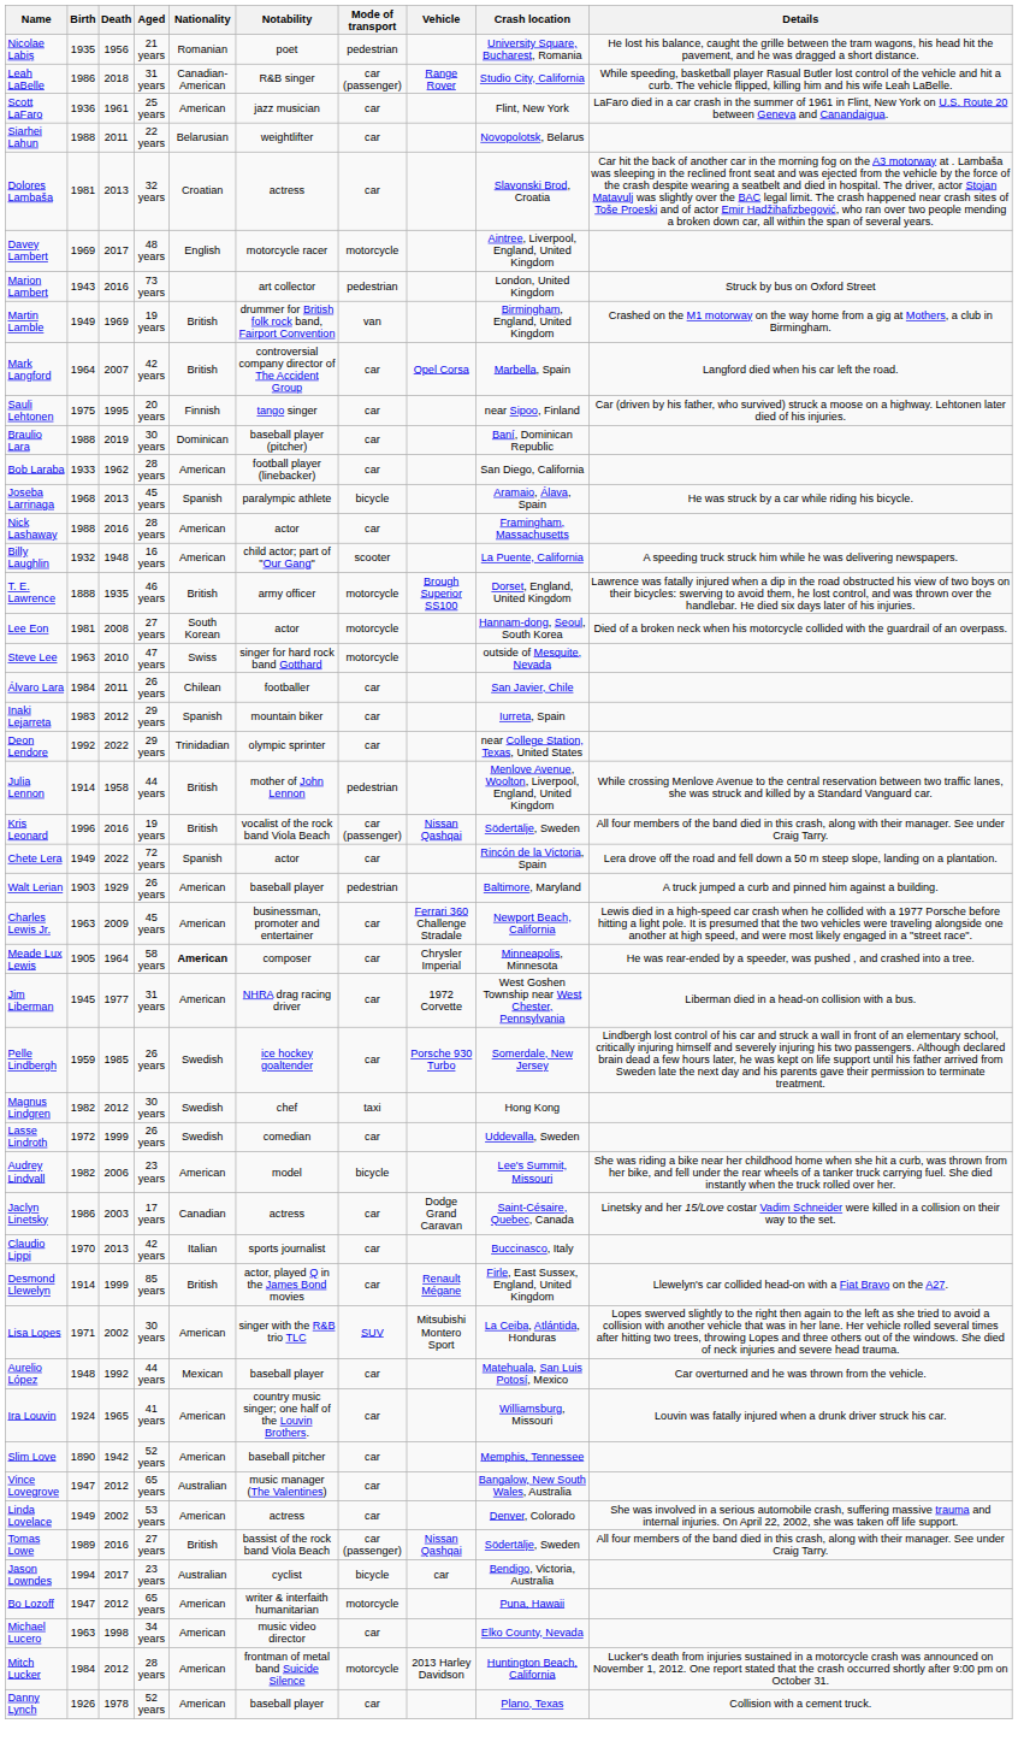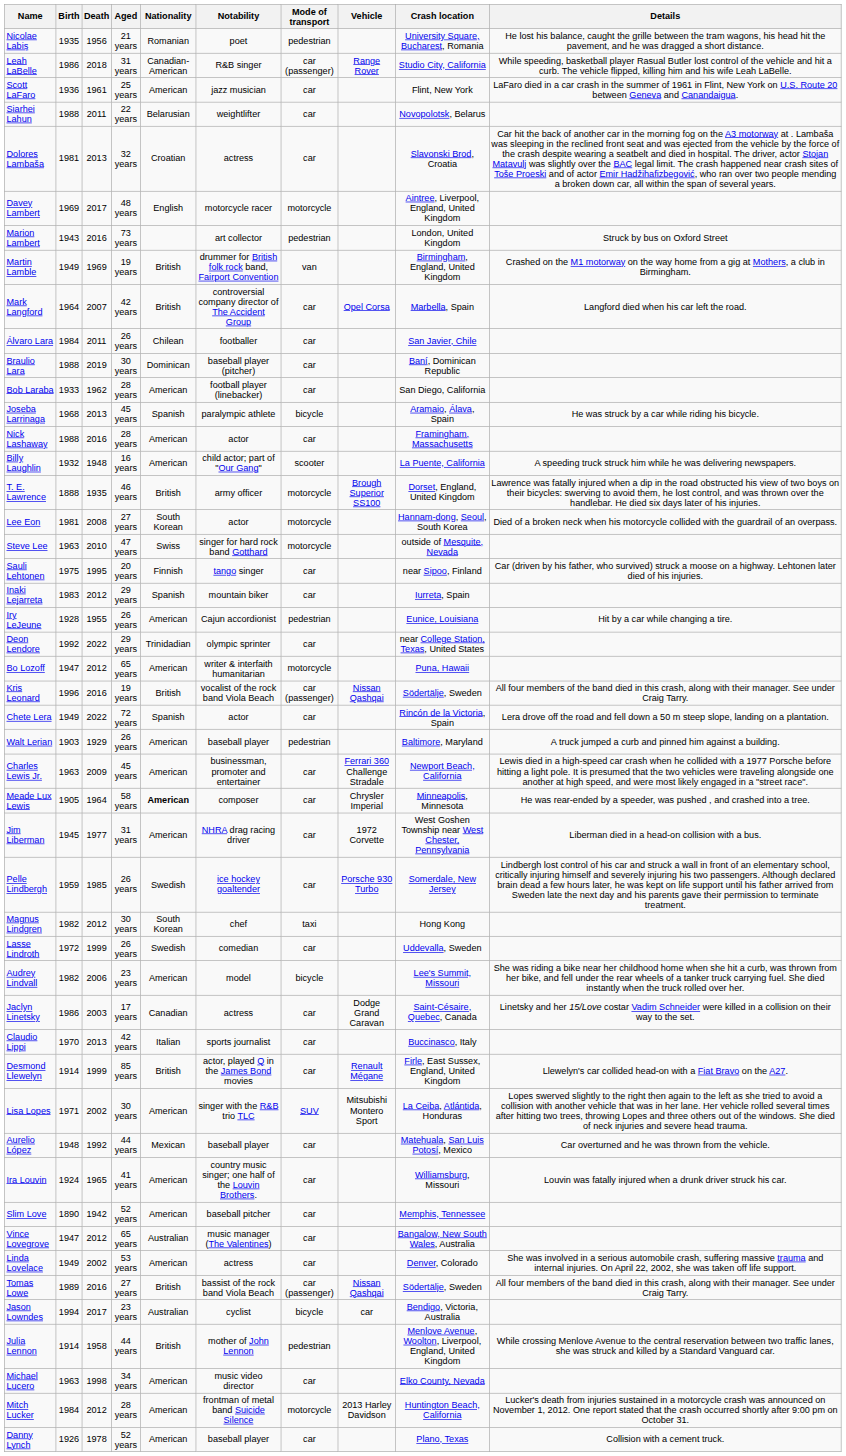 <table class="wikitable sortable" style="text-align:center; font-size:85%">
 <tr>
 <th>Name</th>
 <th>Birth</th>
 <th>Death</th>
 <th>Aged</th>
 <th>Nationality</th>
 <th>Notability</th>
 <th>Mode of transport</th>
 <th>Vehicle</th>
 <th>Crash location</th>
 <th>Details</th>
 </tr>
 <tr>
 <td align="left"><a href='#'>Nicolae Labiș</a></td>
 <td>1935</td>
 <td>1956</td>
 <td>21 years</td>
 <td>Romanian</td>
 <td>poet</td>
 <td>pedestrian</td>
 <td></td>
 <td><a href='#'>University Square, Bucharest</a>, Romania</td>
 <td>He lost his balance, caught the grille between the tram wagons, his head hit the pavement, and he was dragged a short distance.</td>
 </tr>
 <tr>
 <td align="left"><a href='#'>Leah LaBelle</a></td>
 <td>1986</td>
 <td>2018</td>
 <td>31 years</td>
 <td>Canadian-American</td>
 <td>R&B singer</td>
 <td>car (passenger)</td>
 <td><a href='#'>Range Rover</a></td>
 <td><a href='#'>Studio City, California</a></td>
 <td>While speeding, basketball player Rasual Butler lost control of the vehicle and hit a curb. The vehicle flipped, killing him and his wife Leah LaBelle.</td>
 </tr>
 <tr>
 <td align="left"><a href='#'>Scott LaFaro</a></td>
 <td>1936</td>
 <td>1961</td>
 <td>25 years</td>
 <td>American</td>
 <td>jazz musician</td>
 <td>car</td>
 <td></td>
 <td>Flint, New York</td>
 <td>LaFaro died in a car crash in the summer of 1961 in Flint, New York on <a href='#'>U.S. Route 20</a> between <a href='#'>Geneva</a> and <a href='#'>Canandaigua</a>.</td>
 </tr>
 <tr>
 <td align="left"><a href='#'>Siarhei Lahun</a></td>
 <td>1988</td>
 <td>2011</td>
 <td>22 years</td>
 <td>Belarusian</td>
 <td>weightlifter</td>
 <td>car</td>
 <td></td>
 <td><a href='#'>Novopolotsk</a>, Belarus</td>
 <td></td>
 </tr>
 <tr>
 <td align="left"><a href='#'>Dolores Lambaša</a></td>
 <td>1981</td>
 <td>2013</td>
 <td>32 years</td>
 <td>Croatian</td>
 <td>actress</td>
 <td>car</td>
 <td></td>
 <td><a href='#'>Slavonski Brod</a>, Croatia</td>
 <td>Car hit the back of another car in the morning fog on the <a href='#'>A3 motorway</a> at . Lambaša was sleeping in the reclined front seat and was ejected from the vehicle by the force of the crash despite wearing a seatbelt and died in hospital. The driver, actor <a href='#'>Stojan Matavulj</a> was slightly over the <a href='#'>BAC</a> legal limit. The crash happened near crash sites of <a href='#'>Toše Proeski</a> and of actor <a href='#'>Emir Hadžihafizbegović</a>, who ran over two people mending a broken down car, all within the span of several years.</td>
 </tr>
 <tr>
 <td align="left"><a href='#'>Davey Lambert</a></td>
 <td>1969</td>
 <td>2017</td>
 <td>48 years</td>
 <td>English</td>
 <td>motorcycle racer</td>
 <td>motorcycle</td>
 <td></td>
 <td><a href='#'>Aintree</a>, Liverpool, England, United Kingdom</td>
 <td></td>
 </tr>
 <tr>
 <td align="left"><a href='#'>Marion Lambert</a></td>
 <td>1943</td>
 <td>2016</td>
 <td>73 years</td>
 <td></td>
 <td>art collector</td>
 <td>pedestrian</td>
 <td></td>
 <td>London, United Kingdom</td>
 <td>Struck by bus on Oxford Street</td>
 </tr>
 <tr>
 <td align="left"><a href='#'>Martin Lamble</a></td>
 <td>1949</td>
 <td>1969</td>
 <td>19 years</td>
 <td>British</td>
 <td>drummer for <a href='#'>British folk rock</a> band, <a href='#'>Fairport Convention</a></td>
 <td>van</td>
 <td></td>
 <td><a href='#'>Birmingham</a>, England, United Kingdom</td>
 <td>Crashed on the <a href='#'>M1 motorway</a> on the way home from a gig at <a href='#'>Mothers</a>, a club in Birmingham.</td>
 </tr>
 <tr>
 <td align="left"><a href='#'>Mark Langford</a></td>
 <td>1964</td>
 <td>2007</td>
 <td>42 years</td>
 <td>British</td>
 <td>controversial company director of <a href='#'>The Accident Group</a></td>
 <td>car</td>
 <td><a href='#'>Opel Corsa</a></td>
 <td><a href='#'>Marbella</a>, Spain</td>
 <td>Langford died when his car left the road.</td>
 </tr>
 <tr>
-<td align="left"><a href='#'>Sauli Lehtonen</a></td>
-<td>1975</td>
-<td>1995</td>
-<td>20 years</td>
-<td>Finnish</td>
-<td><a href='#'>tango</a> singer</td>
+<td align="left"><a href='#'>Álvaro Lara</a></td>
+<td>1984</td>
+<td>2011</td>
+<td>26 years</td>
+<td>Chilean</td>
+<td>footballer</td>
 <td>car</td>
 <td></td>
-<td>near <a href='#'>Sipoo</a>, Finland</td>
-<td>Car (driven by his father, who survived) struck a moose on a highway. Lehtonen later died of his injuries.</td>
+<td><a href='#'>San Javier, Chile</a></td>
+<td></td>
 </tr>
 <tr>
 <td align="left"><a href='#'>Braulio Lara</a></td>
 <td>1988</td>
 <td>2019</td>
 <td>30 years</td>
 <td>Dominican</td>
 <td>baseball player (pitcher)</td>
 <td>car</td>
 <td></td>
 <td><a href='#'>Baní</a>, Dominican Republic</td>
 <td></td>
 </tr>
 <tr>
 <td align="left"><a href='#'>Bob Laraba</a></td>
 <td>1933</td>
 <td>1962</td>
 <td>28 years</td>
 <td>American</td>
 <td>football player (linebacker)</td>
 <td>car</td>
 <td></td>
 <td>San Diego, California</td>
 <td></td>
 </tr>
 <tr>
 <td align="left"><a href='#'>Joseba Larrinaga</a></td>
 <td>1968</td>
 <td>2013</td>
 <td>45 years</td>
 <td>Spanish</td>
 <td>paralympic athlete</td>
 <td>bicycle</td>
 <td></td>
 <td><a href='#'>Aramaio</a>, <a href='#'>Álava</a>, Spain</td>
 <td>He was struck by a car while riding his bicycle.</td>
 </tr>
 <tr>
 <td align="left"><a href='#'>Nick Lashaway</a></td>
 <td>1988</td>
 <td>2016</td>
 <td>28 years</td>
 <td>American</td>
 <td>actor</td>
 <td>car</td>
 <td></td>
 <td><a href='#'>Framingham, Massachusetts</a></td>
 <td></td>
 </tr>
 <tr>
 <td align="left"><a href='#'>Billy Laughlin</a></td>
 <td>1932</td>
 <td>1948</td>
 <td>16 years</td>
 <td>American</td>
 <td>child actor; part of "<a href='#'>Our Gang</a>"</td>
 <td>scooter</td>
 <td></td>
 <td><a href='#'>La Puente, California</a></td>
 <td>A speeding truck struck him while he was delivering newspapers.</td>
 </tr>
 <tr>
 <td align="left"><a href='#'>T. E. Lawrence</a></td>
 <td>1888</td>
 <td>1935</td>
 <td>46 years</td>
 <td>British</td>
 <td>army officer</td>
 <td>motorcycle</td>
 <td><a href='#'>Brough Superior SS100</a></td>
 <td><a href='#'>Dorset</a>, England, United Kingdom</td>
 <td>Lawrence was fatally injured when a dip in the road obstructed his view of two boys on their bicycles: swerving to avoid them, he lost control, and was thrown over the handlebar. He died six days later of his injuries.</td>
 </tr>
 <tr>
 <td align="left"><a href='#'>Lee Eon</a></td>
 <td>1981</td>
 <td>2008</td>
 <td>27 years</td>
 <td>South Korean</td>
 <td>actor</td>
 <td>motorcycle</td>
 <td></td>
 <td><a href='#'>Hannam-dong</a>, <a href='#'>Seoul</a>, South Korea</td>
 <td>Died of a broken neck when his motorcycle collided with the guardrail of an overpass.</td>
 </tr>
 <tr>
 <td align="left"><a href='#'>Steve Lee</a></td>
 <td>1963</td>
 <td>2010</td>
 <td>47 years</td>
 <td>Swiss</td>
 <td>singer for hard rock band <a href='#'>Gotthard</a></td>
 <td>motorcycle</td>
 <td></td>
 <td>outside of <a href='#'>Mesquite, Nevada</a></td>
 <td></td>
 </tr>
 <tr>
-<td align="left"><a href='#'>Álvaro Lara</a></td>
-<td>1984</td>
-<td>2011</td>
-<td>26 years</td>
-<td>Chilean</td>
-<td>footballer</td>
+<td align="left"><a href='#'>Sauli Lehtonen</a></td>
+<td>1975</td>
+<td>1995</td>
+<td>20 years</td>
+<td>Finnish</td>
+<td><a href='#'>tango</a> singer</td>
 <td>car</td>
 <td></td>
-<td><a href='#'>San Javier, Chile</a></td>
-<td></td>
+<td>near <a href='#'>Sipoo</a>, Finland</td>
+<td>Car (driven by his father, who survived) struck a moose on a highway. Lehtonen later died of his injuries.</td>
 </tr>
 <tr>
 <td align="left"><a href='#'>Inaki Lejarreta</a></td>
 <td>1983</td>
 <td>2012</td>
 <td>29 years</td>
 <td>Spanish</td>
 <td>mountain biker</td>
 <td>car</td>
 <td></td>
 <td><a href='#'>Iurreta</a>, Spain</td>
 <td></td>
 </tr>
 <tr>
+<td align="left"><a href='#'>Iry LeJeune</a></td>
+<td>1928</td>
+<td>1955</td>
+<td>26 years</td>
+<td>American</td>
+<td>Cajun accordionist</td>
+<td>pedestrian</td>
+<td></td>
+<td><a href='#'>Eunice, Louisiana</a></td>
+<td>Hit by a car while changing a tire.</td>
+</tr>
+<tr>
 <td align="left"><a href='#'>Deon Lendore</a></td>
 <td>1992</td>
 <td>2022</td>
 <td>29 years</td>
 <td>Trinidadian</td>
 <td>olympic sprinter</td>
 <td>car</td>
 <td></td>
 <td>near <a href='#'>College Station, Texas</a>, United States</td>
 <td></td>
 </tr>
 <tr>
-<td align="left"><a href='#'>Julia Lennon</a></td>
-<td>1914</td>
-<td>1958</td>
-<td>44 years</td>
-<td>British</td>
-<td>mother of <a href='#'>John Lennon</a></td>
-<td>pedestrian</td>
+<td align="left"><a href='#'>Bo Lozoff</a></td>
+<td>1947</td>
+<td>2012</td>
+<td>65 years</td>
+<td>American</td>
+<td>writer & interfaith humanitarian</td>
+<td>motorcycle</td>
 <td></td>
-<td><a href='#'>Menlove Avenue</a>, <a href='#'>Woolton</a>, Liverpool, England, United Kingdom</td>
-<td>While crossing Menlove Avenue to the central reservation between two traffic lanes, she was struck and killed by a Standard Vanguard car.</td>
+<td><a href='#'>Puna, Hawaii</a></td>
+<td></td>
 </tr>
 <tr>
 <td align="left"><a href='#'>Kris Leonard</a></td>
 <td>1996</td>
 <td>2016</td>
 <td>19 years</td>
 <td>British</td>
 <td>vocalist of the rock band Viola Beach</td>
 <td>car (passenger)</td>
 <td><a href='#'>Nissan Qashqai</a></td>
 <td><a href='#'>Södertälje</a>, Sweden</td>
 <td>All four members of the band died in this crash, along with their manager. See under Craig Tarry.</td>
 </tr>
 <tr>
 <td align="left"><a href='#'>Chete Lera</a></td>
 <td>1949</td>
 <td>2022</td>
 <td>72 years</td>
 <td>Spanish</td>
 <td>actor</td>
 <td>car</td>
 <td></td>
 <td><a href='#'>Rincón de la Victoria</a>, Spain</td>
 <td>Lera drove off the road and fell down a 50 m steep slope, landing on a plantation.</td>
 </tr>
 <tr>
 <td align="left"><a href='#'>Walt Lerian</a></td>
 <td>1903</td>
 <td>1929</td>
 <td>26 years</td>
 <td>American</td>
 <td>baseball player</td>
 <td>pedestrian</td>
 <td></td>
 <td><a href='#'>Baltimore</a>, Maryland</td>
 <td>A truck jumped a curb and pinned him against a building.</td>
 </tr>
 <tr>
 <td align="left"><a href='#'>Charles Lewis Jr.</a></td>
 <td>1963</td>
 <td>2009</td>
 <td>45 years</td>
 <td>American</td>
 <td>businessman, promoter and entertainer</td>
 <td>car</td>
 <td><a href='#'>Ferrari 360</a> Challenge Stradale</td>
 <td><a href='#'>Newport Beach, California</a></td>
 <td>Lewis died in a high-speed car crash when he collided with a 1977 Porsche before hitting a light pole. It is presumed that the two vehicles were traveling alongside one another at high speed, and were most likely engaged in a "street race".</td>
 </tr>
 <tr>
 <td align="left"><a href='#'>Meade Lux Lewis</a></td>
 <td>1905</td>
 <td>1964</td>
 <td>58 years</td>
 <td><strong>American</strong></td>
 <td>composer</td>
 <td>car</td>
 <td>Chrysler Imperial</td>
 <td><a href='#'>Minneapolis</a>, Minnesota</td>
 <td>He was rear-ended by a speeder, was pushed , and crashed into a tree.</td>
 </tr>
 <tr>
 <td align="left"><a href='#'>Jim Liberman</a></td>
 <td>1945</td>
 <td>1977</td>
 <td>31 years</td>
 <td>American</td>
 <td><a href='#'>NHRA</a> drag racing driver</td>
 <td>car</td>
 <td>1972 Corvette</td>
 <td>West Goshen Township near <a href='#'>West Chester, Pennsylvania</a></td>
 <td>Liberman died in a head-on collision with a bus.</td>
 </tr>
 <tr>
 <td align="left"><a href='#'>Pelle Lindbergh</a></td>
 <td>1959</td>
 <td>1985</td>
 <td>26 years</td>
 <td>Swedish</td>
 <td><a href='#'>ice hockey</a> <a href='#'>goaltender</a></td>
 <td>car</td>
 <td><a href='#'>Porsche 930 Turbo</a></td>
 <td><a href='#'>Somerdale, New Jersey</a></td>
 <td>Lindbergh lost control of his car and struck a wall in front of an elementary school, critically injuring himself and severely injuring his two passengers. Although declared brain dead a few hours later, he was kept on life support until his father arrived from Sweden late the next day and his parents gave their permission to terminate treatment.</td>
 </tr>
 <tr>
 <td align="left"><a href='#'>Magnus Lindgren</a></td>
 <td>1982</td>
 <td>2012</td>
 <td>30 years</td>
-<td>Swedish</td>
+<td>South Korean</td>
 <td>chef</td>
 <td>taxi</td>
 <td></td>
 <td>Hong Kong</td>
 <td></td>
 </tr>
 <tr>
 <td align="left"><a href='#'>Lasse Lindroth</a></td>
 <td>1972</td>
 <td>1999</td>
 <td>26 years</td>
 <td>Swedish</td>
 <td>comedian</td>
 <td>car</td>
 <td></td>
 <td><a href='#'>Uddevalla</a>, Sweden</td>
 <td></td>
 </tr>
 <tr>
 <td align="left"><a href='#'>Audrey Lindvall</a></td>
 <td>1982</td>
 <td>2006</td>
 <td>23 years</td>
 <td>American</td>
 <td>model</td>
 <td>bicycle</td>
 <td></td>
 <td><a href='#'>Lee's Summit, Missouri</a></td>
 <td>She was riding a bike near her childhood home when she hit a curb, was thrown from her bike, and fell under the rear wheels of a tanker truck carrying fuel. She died instantly when the truck rolled over her.</td>
 </tr>
 <tr>
 <td align="left"><a href='#'>Jaclyn Linetsky</a></td>
 <td>1986</td>
 <td>2003</td>
 <td>17 years</td>
 <td>Canadian</td>
 <td>actress</td>
 <td>car</td>
 <td>Dodge Grand Caravan</td>
 <td><a href='#'>Saint-Césaire, Quebec</a>, Canada</td>
 <td>Linetsky and her <em>15/Love</em> costar <a href='#'>Vadim Schneider</a> were killed in a collision on their way to the set.</td>
 </tr>
 <tr>
 <td align="left"><a href='#'>Claudio Lippi</a></td>
 <td>1970</td>
 <td>2013</td>
 <td>42 years</td>
 <td>Italian</td>
 <td>sports journalist</td>
 <td>car</td>
 <td></td>
 <td><a href='#'>Buccinasco</a>, Italy</td>
 <td></td>
 </tr>
 <tr>
 <td align="left"><a href='#'>Desmond Llewelyn</a></td>
 <td>1914</td>
 <td>1999</td>
 <td>85 years</td>
 <td>British</td>
 <td>actor, played <a href='#'>Q</a> in the <a href='#'>James Bond</a> movies</td>
 <td>car</td>
 <td><a href='#'>Renault Mégane</a></td>
 <td><a href='#'>Firle</a>, East Sussex, England, United Kingdom</td>
 <td>Llewelyn's car collided head-on with a <a href='#'>Fiat Bravo</a> on the <a href='#'>A27</a>.</td>
 </tr>
 <tr>
 <td align="left"><a href='#'>Lisa Lopes</a></td>
 <td>1971</td>
 <td>2002</td>
 <td>30 years</td>
 <td>American</td>
 <td>singer with the <a href='#'>R&B</a> trio <a href='#'>TLC</a></td>
 <td><a href='#'>SUV</a></td>
 <td>Mitsubishi Montero Sport</td>
 <td><a href='#'>La Ceiba</a>, <a href='#'>Atlántida</a>, Honduras</td>
 <td>Lopes swerved slightly to the right then again to the left as she tried to avoid a collision with another vehicle that was in her lane. Her vehicle rolled several times after hitting two trees, throwing Lopes and three others out of the windows. She died of neck injuries and severe head trauma.</td>
 </tr>
 <tr>
 <td align="left"><a href='#'>Aurelio López</a></td>
 <td>1948</td>
 <td>1992</td>
 <td>44 years</td>
 <td>Mexican</td>
 <td>baseball player</td>
 <td>car</td>
 <td></td>
 <td><a href='#'>Matehuala</a>, <a href='#'>San Luis Potosí</a>, Mexico</td>
 <td>Car overturned and he was thrown from the vehicle.</td>
 </tr>
 <tr>
 <td align="left"><a href='#'>Ira Louvin</a></td>
 <td>1924</td>
 <td>1965</td>
 <td>41 years</td>
 <td>American</td>
 <td>country music singer; one half of the <a href='#'>Louvin Brothers</a>.</td>
 <td>car</td>
 <td></td>
 <td><a href='#'>Williamsburg</a>, Missouri</td>
 <td>Louvin was fatally injured when a drunk driver struck his car.</td>
 </tr>
 <tr>
 <td align="left"><a href='#'>Slim Love</a></td>
 <td>1890</td>
 <td>1942</td>
 <td>52 years</td>
 <td>American</td>
 <td>baseball pitcher</td>
 <td>car</td>
 <td></td>
 <td><a href='#'>Memphis, Tennessee</a></td>
 <td></td>
 </tr>
 <tr>
 <td align="left"><a href='#'>Vince Lovegrove</a></td>
 <td>1947</td>
 <td>2012</td>
 <td>65 years</td>
 <td>Australian</td>
 <td>music manager (<a href='#'>The Valentines</a>)</td>
 <td>car</td>
 <td></td>
 <td><a href='#'>Bangalow, New South Wales</a>, Australia</td>
 <td></td>
 </tr>
 <tr>
 <td align="left"><a href='#'>Linda Lovelace</a></td>
 <td>1949</td>
 <td>2002</td>
 <td>53 years</td>
 <td>American</td>
 <td>actress</td>
 <td>car</td>
 <td></td>
 <td><a href='#'>Denver</a>, Colorado</td>
 <td>She was involved in a serious automobile crash, suffering massive <a href='#'>trauma</a> and internal injuries. On April 22, 2002, she was taken off life support.</td>
 </tr>
 <tr>
 <td align="left"><a href='#'>Tomas Lowe</a></td>
 <td>1989</td>
 <td>2016</td>
 <td>27 years</td>
 <td>British</td>
 <td>bassist of the rock band Viola Beach</td>
 <td>car (passenger)</td>
 <td><a href='#'>Nissan Qashqai</a></td>
 <td><a href='#'>Södertälje</a>, Sweden</td>
 <td>All four members of the band died in this crash, along with their manager. See under Craig Tarry.</td>
 </tr>
 <tr>
 <td align="left"><a href='#'>Jason Lowndes</a></td>
 <td>1994</td>
 <td>2017</td>
 <td>23 years</td>
 <td>Australian</td>
 <td>cyclist</td>
 <td>bicycle</td>
 <td>car</td>
 <td><a href='#'>Bendigo</a>, Victoria, Australia</td>
 <td></td>
 </tr>
 <tr>
-<td align="left"><a href='#'>Bo Lozoff</a></td>
-<td>1947</td>
-<td>2012</td>
-<td>65 years</td>
-<td>American</td>
-<td>writer & interfaith humanitarian</td>
-<td>motorcycle</td>
+<td align="left"><a href='#'>Julia Lennon</a></td>
+<td>1914</td>
+<td>1958</td>
+<td>44 years</td>
+<td>British</td>
+<td>mother of <a href='#'>John Lennon</a></td>
+<td>pedestrian</td>
 <td></td>
-<td><a href='#'>Puna, Hawaii</a></td>
-<td></td>
+<td><a href='#'>Menlove Avenue</a>, <a href='#'>Woolton</a>, Liverpool, England, United Kingdom</td>
+<td>While crossing Menlove Avenue to the central reservation between two traffic lanes, she was struck and killed by a Standard Vanguard car.</td>
 </tr>
 <tr>
 <td align="left"><a href='#'>Michael Lucero</a></td>
 <td>1963</td>
 <td>1998</td>
 <td>34 years</td>
 <td>American</td>
 <td>music video director</td>
 <td>car</td>
 <td></td>
 <td><a href='#'>Elko County, Nevada</a></td>
 <td></td>
 </tr>
 <tr>
 <td align="left"><a href='#'>Mitch Lucker</a></td>
 <td>1984</td>
 <td>2012</td>
 <td>28 years</td>
 <td>American</td>
 <td>frontman of metal band <a href='#'>Suicide Silence</a></td>
 <td>motorcycle</td>
 <td>2013 Harley Davidson</td>
 <td><a href='#'>Huntington Beach, California</a></td>
 <td>Lucker's death from injuries sustained in a motorcycle crash was announced on November 1, 2012. One report stated that the crash occurred shortly after 9:00 pm on October 31.</td>
 </tr>
 <tr>
 <td align="left"><a href='#'>Danny Lynch</a></td>
 <td>1926</td>
 <td>1978</td>
 <td>52 years</td>
 <td>American</td>
 <td>baseball player</td>
 <td>car</td>
 <td></td>
 <td><a href='#'>Plano, Texas</a></td>
 <td>Collision with a cement truck.</td>
 </tr>
 </table>
